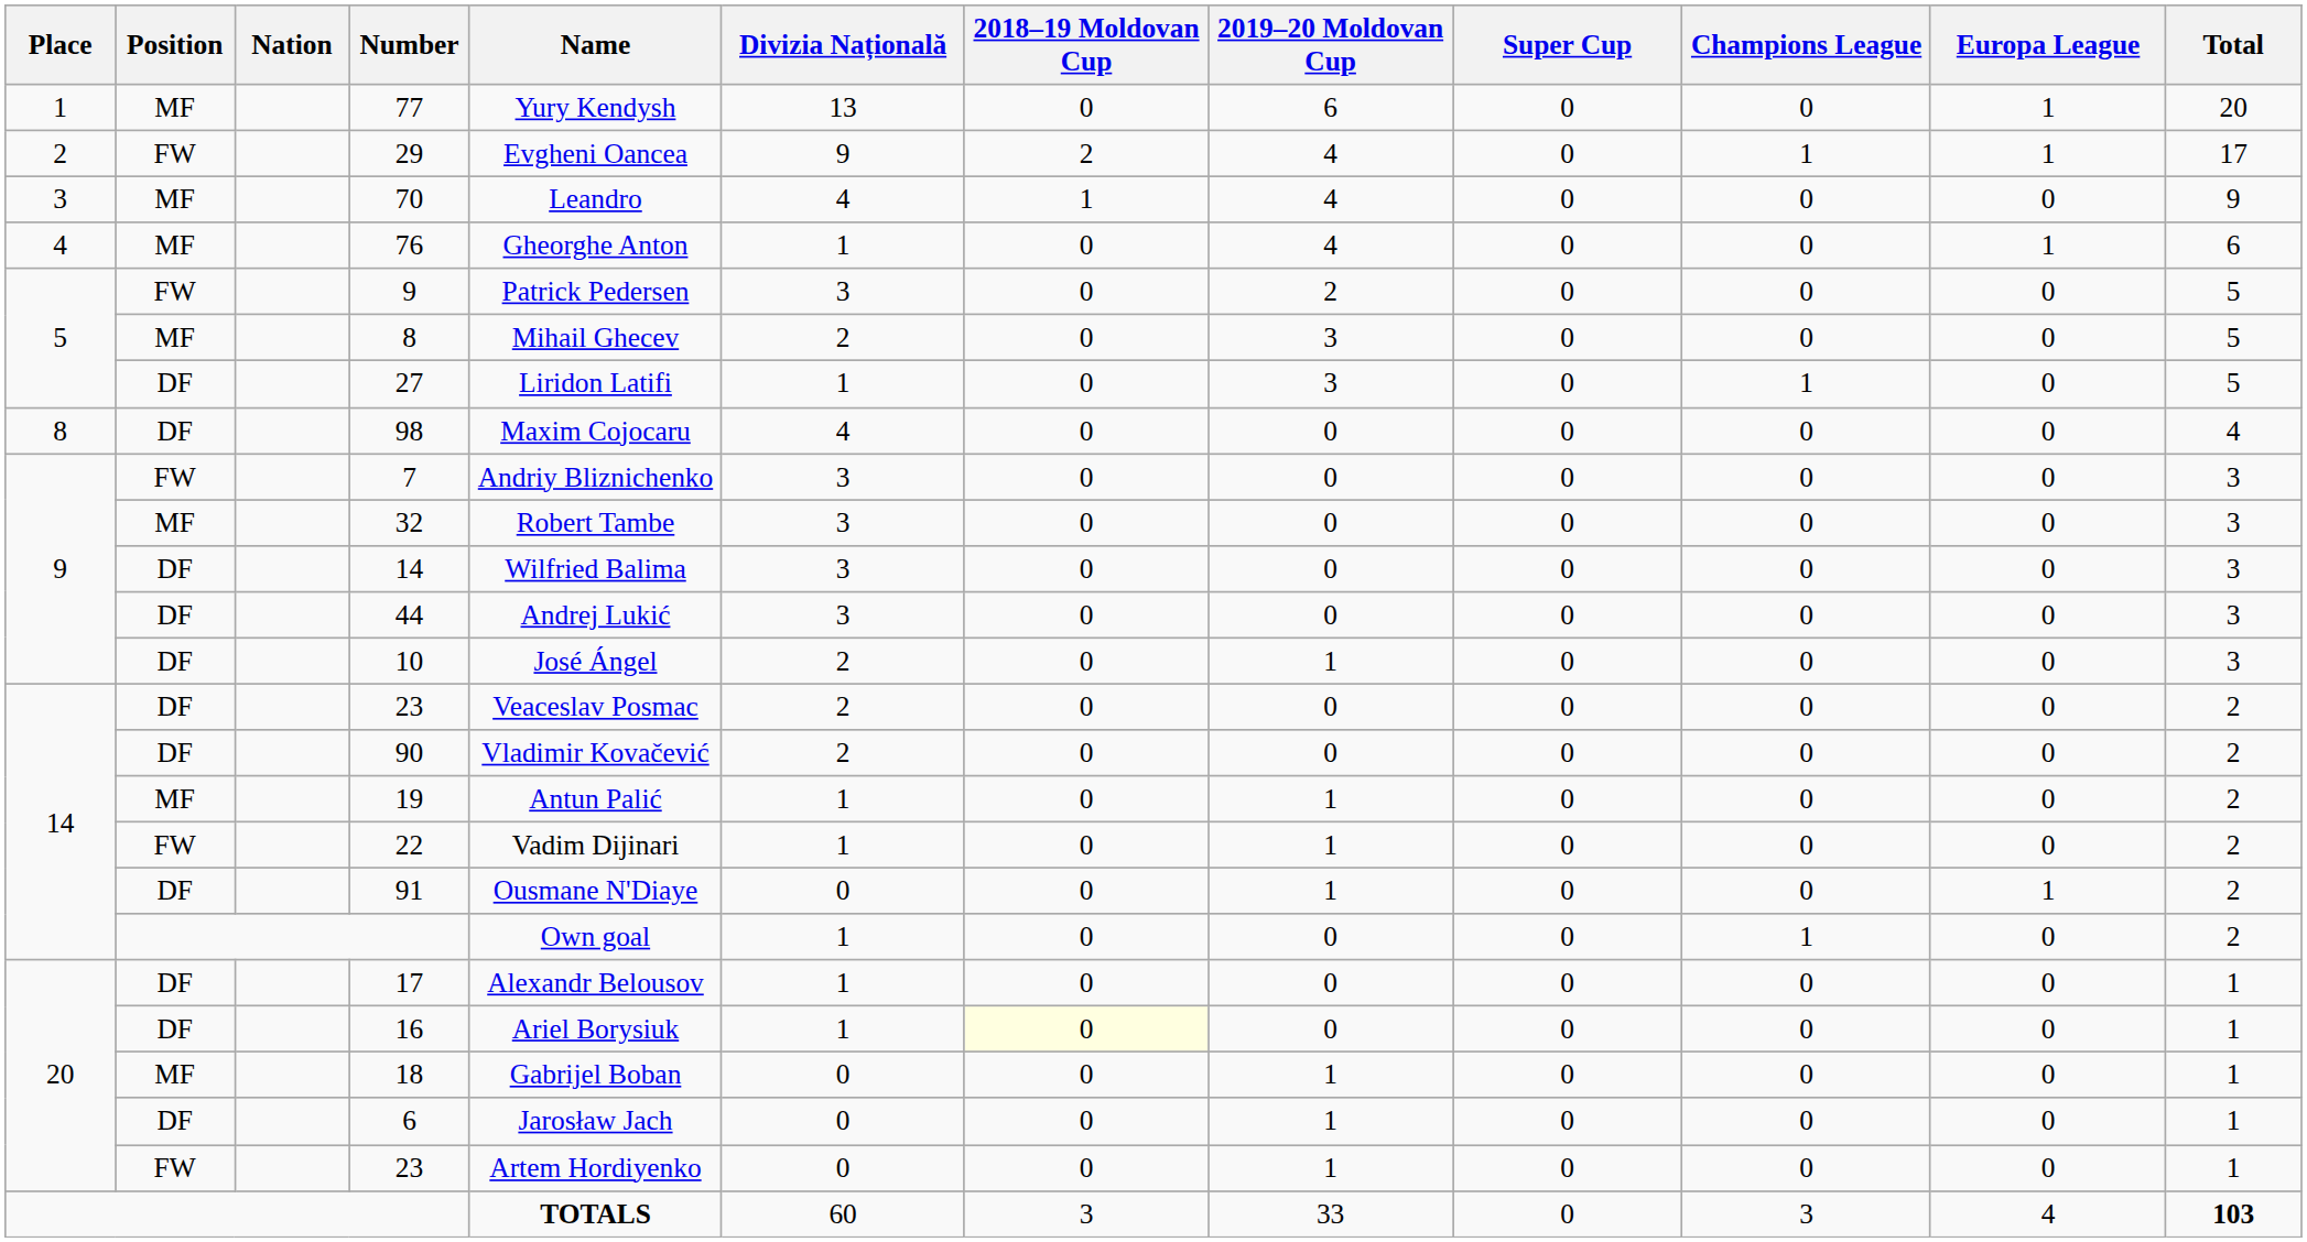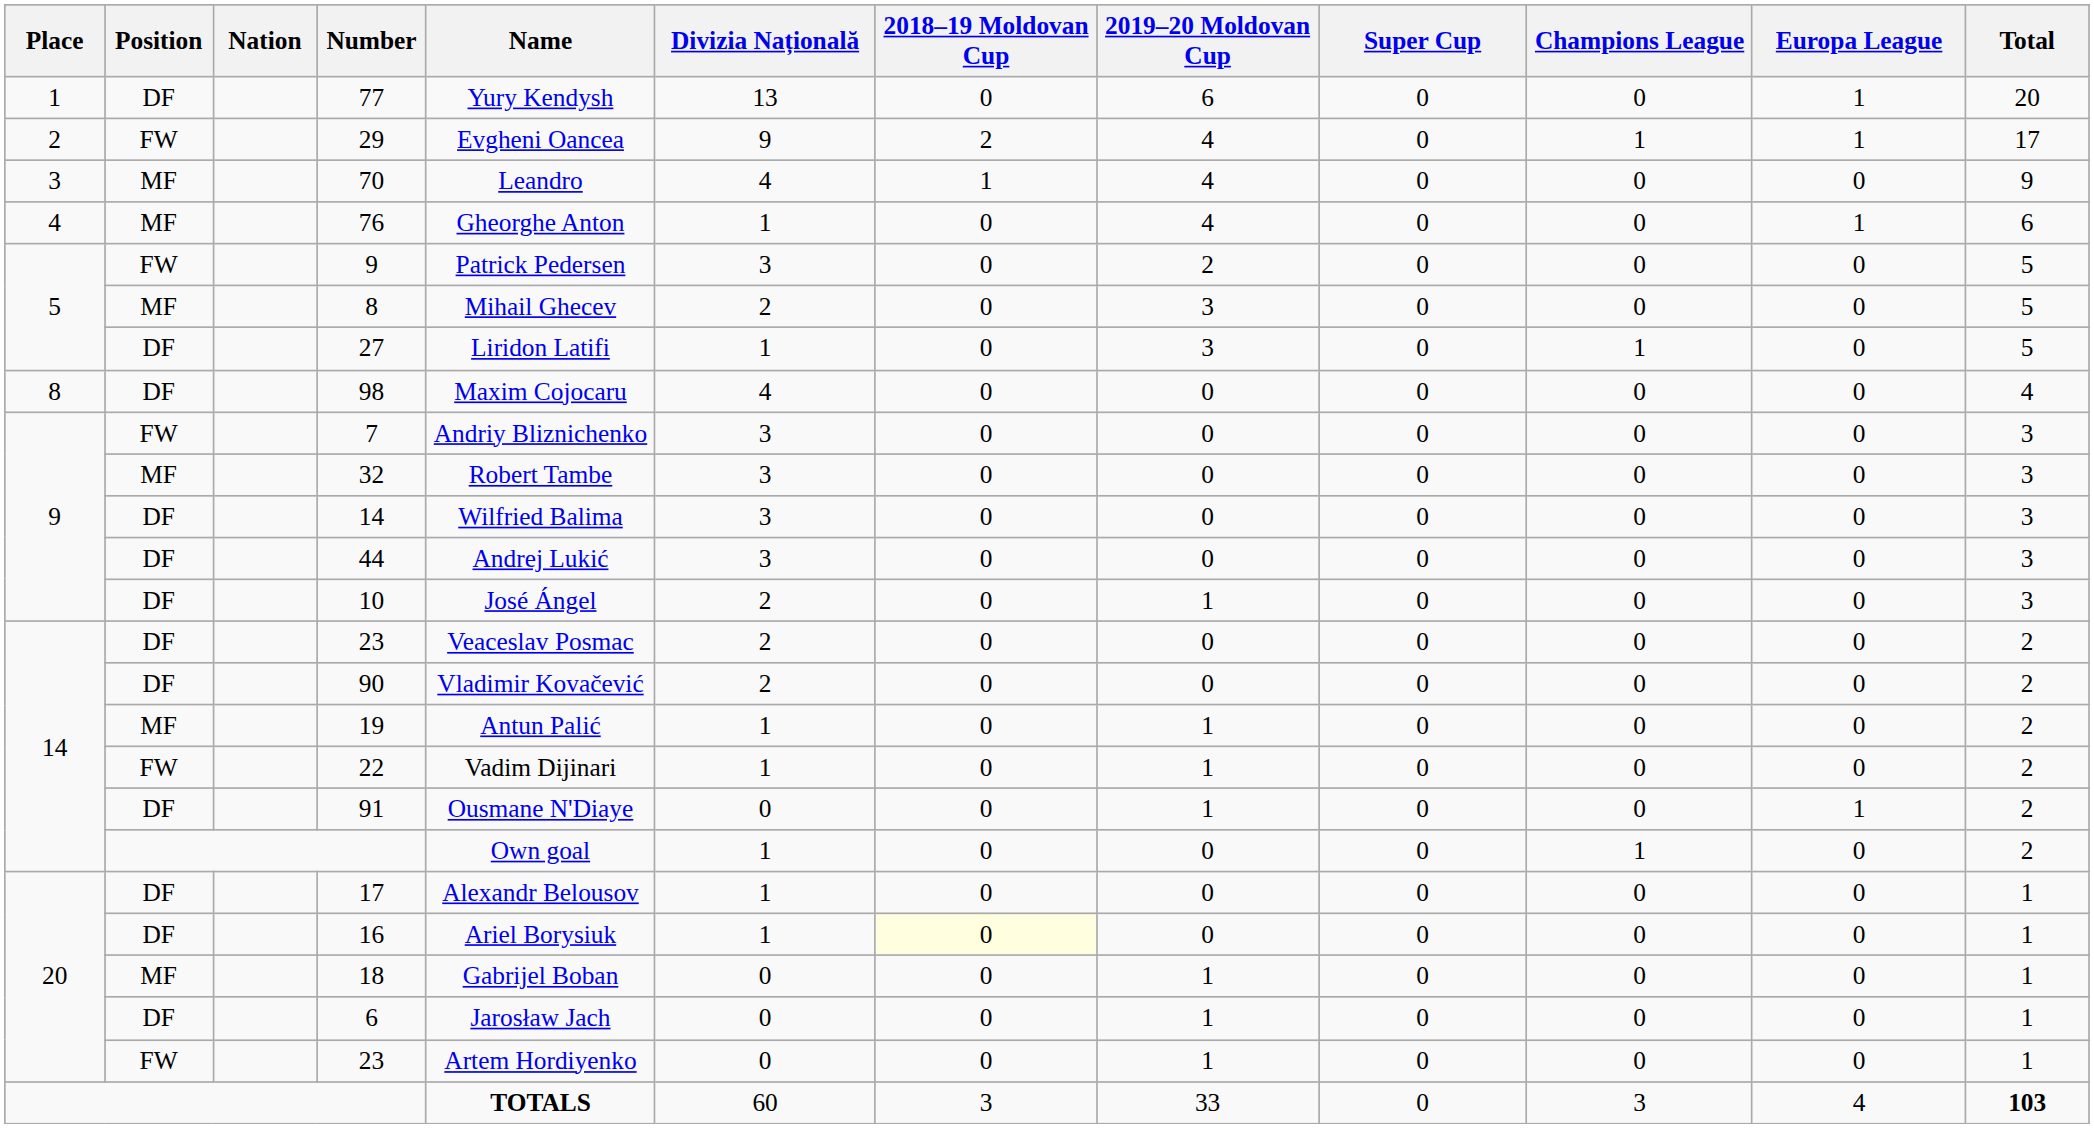 <table class="wikitable" style="font-size: 95%; text-align: center;">
 <tr>
 <th width=60>Place</th>
 <th width=60>Position</th>
 <th width=60>Nation</th>
 <th width=60>Number</th>
 <th width=150>Name</th>
 <th width=150><a href='#'>Divizia Națională</a></th>
 <th width=150><a href='#'>2018–19 Moldovan Cup</a></th>
 <th width=150><a href='#'>2019–20 Moldovan Cup</a></th>
 <th width=150><a href='#'>Super Cup</a></th>
 <th width=150><a href='#'>Champions League</a></th>
 <th width=150><a href='#'>Europa League</a></th>
 <th width=80><strong>Total</strong></th>
 </tr>
 <tr>
 <td>1</td>
-<td>MF</td>
+<td>DF</td>
 <td></td>
 <td>77</td>
 <td><a href='#'>Yury Kendysh</a></td>
 <td>13</td>
 <td>0</td>
 <td>6</td>
 <td>0</td>
 <td>0</td>
 <td>1</td>
 <td>20</td>
 </tr>
 <tr>
 <td>2</td>
 <td>FW</td>
 <td></td>
 <td>29</td>
 <td><a href='#'>Evgheni Oancea</a></td>
 <td>9</td>
 <td>2</td>
 <td>4</td>
 <td>0</td>
 <td>1</td>
 <td>1</td>
 <td>17</td>
 </tr>
 <tr>
 <td>3</td>
 <td>MF</td>
 <td></td>
 <td>70</td>
 <td><a href='#'>Leandro</a></td>
 <td>4</td>
 <td>1</td>
 <td>4</td>
 <td>0</td>
 <td>0</td>
 <td>0</td>
 <td>9</td>
 </tr>
 <tr>
 <td>4</td>
 <td>MF</td>
 <td></td>
 <td>76</td>
 <td><a href='#'>Gheorghe Anton</a></td>
 <td>1</td>
 <td>0</td>
 <td>4</td>
 <td>0</td>
 <td>0</td>
 <td>1</td>
 <td>6</td>
 </tr>
 <tr>
 <td rowspan="3">5</td>
 <td>FW</td>
 <td></td>
 <td>9</td>
 <td><a href='#'>Patrick Pedersen</a></td>
 <td>3</td>
 <td>0</td>
 <td>2</td>
 <td>0</td>
 <td>0</td>
 <td>0</td>
 <td>5</td>
 </tr>
 <tr>
 <td>MF</td>
 <td></td>
 <td>8</td>
 <td><a href='#'>Mihail Ghecev</a></td>
 <td>2</td>
 <td>0</td>
 <td>3</td>
 <td>0</td>
 <td>0</td>
 <td>0</td>
 <td>5</td>
 </tr>
 <tr>
 <td>DF</td>
 <td></td>
 <td>27</td>
 <td><a href='#'>Liridon Latifi</a></td>
 <td>1</td>
 <td>0</td>
 <td>3</td>
 <td>0</td>
 <td>1</td>
 <td>0</td>
 <td>5</td>
 </tr>
 <tr>
 <td>8</td>
 <td>DF</td>
 <td></td>
 <td>98</td>
 <td><a href='#'>Maxim Cojocaru</a></td>
 <td>4</td>
 <td>0</td>
 <td>0</td>
 <td>0</td>
 <td>0</td>
 <td>0</td>
 <td>4</td>
 </tr>
 <tr>
 <td rowspan="5">9</td>
 <td>FW</td>
 <td></td>
 <td>7</td>
 <td><a href='#'>Andriy Bliznichenko</a></td>
 <td>3</td>
 <td>0</td>
 <td>0</td>
 <td>0</td>
 <td>0</td>
 <td>0</td>
 <td>3</td>
 </tr>
 <tr>
 <td>MF</td>
 <td></td>
 <td>32</td>
 <td><a href='#'>Robert Tambe</a></td>
 <td>3</td>
 <td>0</td>
 <td>0</td>
 <td>0</td>
 <td>0</td>
 <td>0</td>
 <td>3</td>
 </tr>
 <tr>
 <td>DF</td>
 <td></td>
 <td>14</td>
 <td><a href='#'>Wilfried Balima</a></td>
 <td>3</td>
 <td>0</td>
 <td>0</td>
 <td>0</td>
 <td>0</td>
 <td>0</td>
 <td>3</td>
 </tr>
 <tr>
 <td>DF</td>
 <td></td>
 <td>44</td>
 <td><a href='#'>Andrej Lukić</a></td>
 <td>3</td>
 <td>0</td>
 <td>0</td>
 <td>0</td>
 <td>0</td>
 <td>0</td>
 <td>3</td>
 </tr>
 <tr>
 <td>DF</td>
 <td></td>
 <td>10</td>
 <td><a href='#'>José Ángel</a></td>
 <td>2</td>
 <td>0</td>
 <td>1</td>
 <td>0</td>
 <td>0</td>
 <td>0</td>
 <td>3</td>
 </tr>
 <tr>
 <td rowspan="6">14</td>
 <td>DF</td>
 <td></td>
 <td>23</td>
 <td><a href='#'>Veaceslav Posmac</a></td>
 <td>2</td>
 <td>0</td>
 <td>0</td>
 <td>0</td>
 <td>0</td>
 <td>0</td>
 <td>2</td>
 </tr>
 <tr>
 <td>DF</td>
 <td></td>
 <td>90</td>
 <td><a href='#'>Vladimir Kovačević</a></td>
 <td>2</td>
 <td>0</td>
 <td>0</td>
 <td>0</td>
 <td>0</td>
 <td>0</td>
 <td>2</td>
 </tr>
 <tr>
 <td>MF</td>
 <td></td>
 <td>19</td>
 <td><a href='#'>Antun Palić</a></td>
 <td>1</td>
 <td>0</td>
 <td>1</td>
 <td>0</td>
 <td>0</td>
 <td>0</td>
 <td>2</td>
 </tr>
 <tr>
 <td>FW</td>
 <td></td>
 <td>22</td>
 <td>Vadim Dijinari</td>
 <td>1</td>
 <td>0</td>
 <td>1</td>
 <td>0</td>
 <td>0</td>
 <td>0</td>
 <td>2</td>
 </tr>
 <tr>
 <td>DF</td>
 <td></td>
 <td>91</td>
 <td><a href='#'>Ousmane N'Diaye</a></td>
 <td>0</td>
 <td>0</td>
 <td>1</td>
 <td>0</td>
 <td>0</td>
 <td>1</td>
 <td>2</td>
 </tr>
 <tr>
 <td colspan="3"></td>
 <td><a href='#'>Own goal</a></td>
 <td>1</td>
 <td>0</td>
 <td>0</td>
 <td>0</td>
 <td>1</td>
 <td>0</td>
 <td>2</td>
 </tr>
 <tr>
 <td rowspan="5">20</td>
 <td>DF</td>
 <td></td>
 <td>17</td>
 <td><a href='#'>Alexandr Belousov</a></td>
 <td>1</td>
 <td>0</td>
 <td>0</td>
 <td>0</td>
 <td>0</td>
 <td>0</td>
 <td>1</td>
 </tr>
 <tr>
 <td>DF</td>
 <td></td>
 <td>16</td>
 <td><a href='#'>Ariel Borysiuk</a></td>
 <td>1</td>
 <td style="background: lightyellow;">0</td>
 <td>0</td>
 <td>0</td>
 <td>0</td>
 <td>0</td>
 <td>1</td>
 </tr>
 <tr>
 <td>MF</td>
 <td></td>
 <td>18</td>
 <td><a href='#'>Gabrijel Boban</a></td>
 <td>0</td>
 <td>0</td>
 <td>1</td>
 <td>0</td>
 <td>0</td>
 <td>0</td>
 <td>1</td>
 </tr>
 <tr>
 <td>DF</td>
 <td></td>
 <td>6</td>
 <td><a href='#'>Jarosław Jach</a></td>
 <td>0</td>
 <td>0</td>
 <td>1</td>
 <td>0</td>
 <td>0</td>
 <td>0</td>
 <td>1</td>
 </tr>
 <tr>
 <td>FW</td>
 <td></td>
 <td>23</td>
 <td><a href='#'>Artem Hordiyenko</a></td>
 <td>0</td>
 <td>0</td>
 <td>1</td>
 <td>0</td>
 <td>0</td>
 <td>0</td>
 <td>1</td>
 </tr>
 <tr>
 <td colspan="4"></td>
 <td><strong>TOTALS</strong></td>
 <td>60</td>
 <td>3</td>
 <td>33</td>
 <td>0</td>
 <td>3</td>
 <td>4</td>
 <td><strong>103</strong></td>
 </tr>
 </table>
